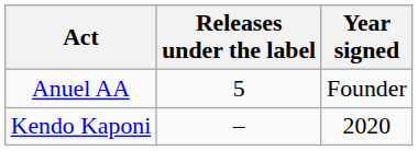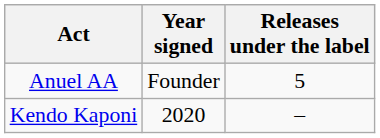 <table class="wikitable sortable plainrowheaders" style="text-align:center;">
 <tr style="background:#ccc;">
 <th>Act</th>
+<th>Year <br>signed</th>
 <th>Releases <br>under the label</th>
-<th>Year <br>signed</th>
 </tr>
 <tr>
 <td style="text-align:center;"><a href='#'>Anuel AA</a></td>
+<td style="text-align:center;">Founder</td>
 <td style="text-align:center;">5</td>
-<td style="text-align:center;">Founder</td>
 </tr>
 <tr>
 <td style="text-align:center;"><a href='#'>Kendo Kaponi</a></td>
+<td style="text-align:center;">2020</td>
 <td style="text-align:center;">–</td>
-<td style="text-align:center;">2020</td>
 </tr>
 </table>
